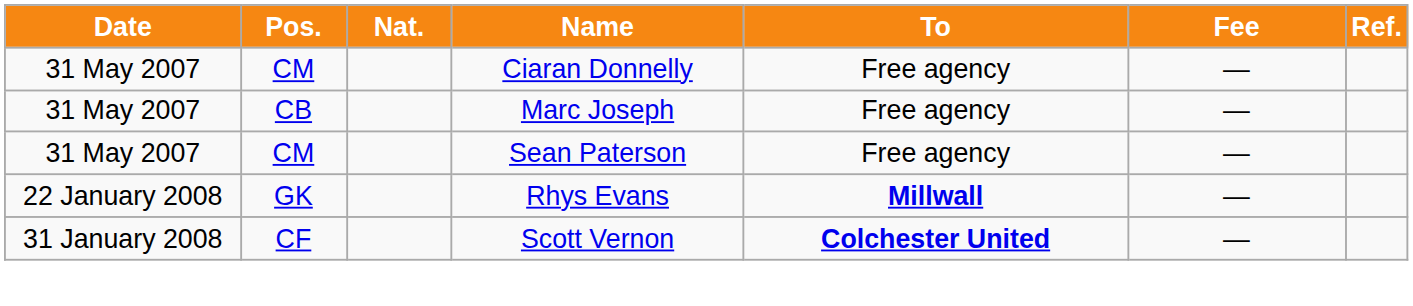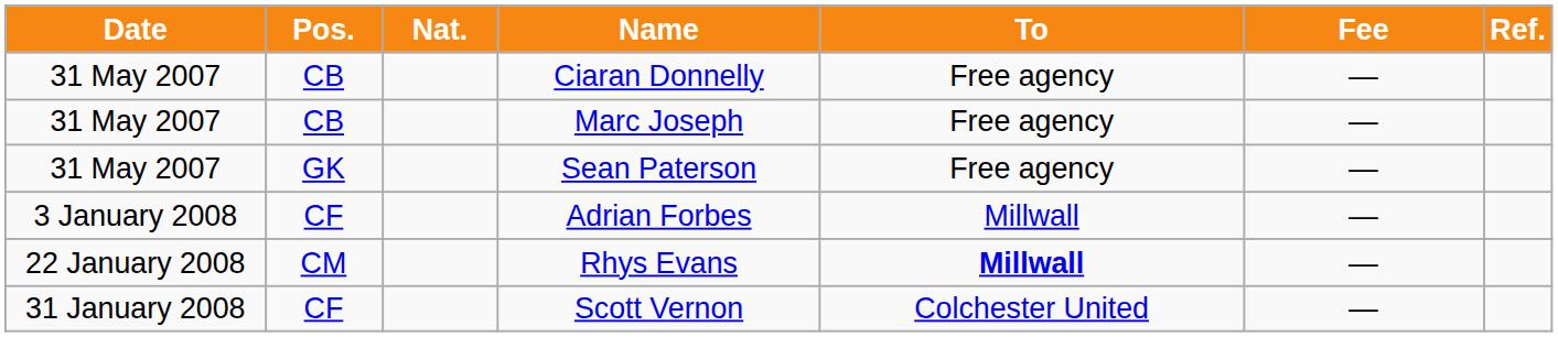 <table class="wikitable"  style="text-align:center; font-size:90%; ">
 <tr>
 <th style="background:#F68712; color:#FFFFFF; width:120px;">Date</th>
 <th style="background:#F68712; color:#FFFFFF; width:50px;">Pos.</th>
 <th style="background:#F68712; color:#FFFFFF; width:50px;">Nat.</th>
 <th style="background:#F68712; color:#FFFFFF; width:150px;">Name</th>
 <th style="background:#F68712; color:#FFFFFF; width:200px;">To</th>
 <th style="background:#F68712; color:#FFFFFF; width:110px;">Fee</th>
 <th style="background:#F68712; color:#FFFFFF; width:25px;">Ref.</th>
 </tr>
 <tr>
 <td>31 May 2007</td>
-<td><a href='#'>CM</a></td>
+<td><a href='#'>CB</a></td>
 <td></td>
 <td><a href='#'>Ciaran Donnelly</a></td>
 <td>Free agency</td>
 <td>—</td>
 <td></td>
 </tr>
 <tr>
 <td>31 May 2007</td>
 <td><a href='#'>CB</a></td>
 <td></td>
 <td><a href='#'>Marc Joseph</a></td>
 <td>Free agency</td>
 <td>—</td>
 <td></td>
 </tr>
 <tr>
 <td>31 May 2007</td>
-<td><a href='#'>CM</a></td>
+<td><a href='#'>GK</a></td>
 <td></td>
 <td><a href='#'>Sean Paterson</a></td>
 <td>Free agency</td>
 <td>—</td>
 <td></td>
 </tr>
 <tr>
+<td>3 January 2008</td>
+<td><a href='#'>CF</a></td>
+<td></td>
+<td><a href='#'>Adrian Forbes</a></td>
+<td><a href='#'>Millwall</a></td>
+<td>—</td>
+<td></td>
+</tr>
+<tr>
 <td>22 January 2008</td>
-<td><a href='#'>GK</a></td>
+<td><a href='#'>CM</a></td>
 <td></td>
 <td><a href='#'>Rhys Evans</a></td>
 <td><strong><a href='#'>Millwall</a></strong></td>
 <td>—</td>
 <td></td>
 </tr>
 <tr>
 <td>31 January 2008</td>
 <td><a href='#'>CF</a></td>
 <td></td>
 <td><a href='#'>Scott Vernon</a></td>
-<td><strong><a href='#'>Colchester United</a></strong></td>
+<td><a href='#'>Colchester United</a></td>
 <td>—</td>
 <td></td>
 </tr>
 </table>
